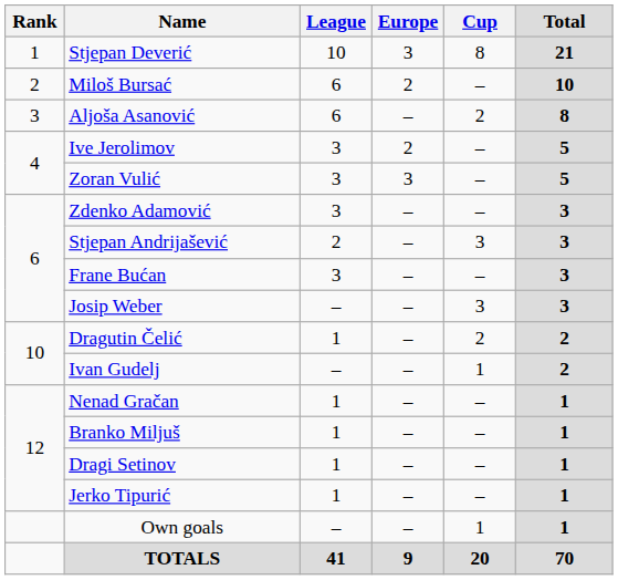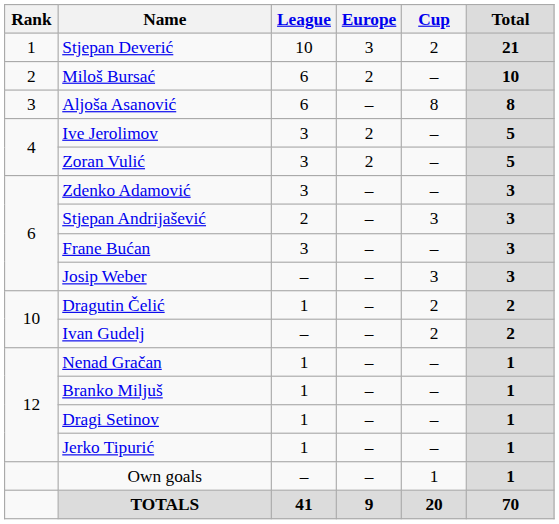 <table class="wikitable" style="font-size: 95%; text-align: center;">
 <tr>
 <th width=40>Rank</th>
 <th width=180>Name</th>
 <th width=50><a href='#'>League</a></th>
 <th width=50><a href='#'>Europe</a></th>
 <th width=50><a href='#'>Cup</a></th>
 <th width=70 style="background: #DCDCDC">Total</th>
 </tr>
 <tr>
 <td rowspan=1>1</td>
 <td style="text-align:left;"> <a href='#'>Stjepan Deverić</a></td>
 <td>10</td>
 <td>3</td>
-<td>8</td>
+<td>2</td>
 <th style="background: #DCDCDC">21</th>
 </tr>
 <tr>
 <td rowspan=1>2</td>
 <td style="text-align:left;"> <a href='#'>Miloš Bursać</a></td>
 <td>6</td>
 <td>2</td>
 <td>–</td>
 <th style="background: #DCDCDC">10</th>
 </tr>
 <tr>
 <td rowspan=1>3</td>
 <td style="text-align:left;"> <a href='#'>Aljoša Asanović</a></td>
 <td>6</td>
 <td>–</td>
-<td>2</td>
+<td>8</td>
 <th style="background: #DCDCDC">8</th>
 </tr>
 <tr>
 <td rowspan=2>4</td>
 <td style="text-align:left;"> <a href='#'>Ive Jerolimov</a></td>
 <td>3</td>
 <td>2</td>
 <td>–</td>
 <th style="background: #DCDCDC">5</th>
 </tr>
 <tr>
 <td style="text-align:left;"> <a href='#'>Zoran Vulić</a></td>
 <td>3</td>
-<td>3</td>
+<td>2</td>
 <td>–</td>
 <th style="background: #DCDCDC">5</th>
 </tr>
 <tr>
 <td rowspan=4>6</td>
 <td style="text-align:left;"> <a href='#'>Zdenko Adamović</a></td>
 <td>3</td>
 <td>–</td>
 <td>–</td>
 <th style="background: #DCDCDC">3</th>
 </tr>
 <tr>
 <td style="text-align:left;"> <a href='#'>Stjepan Andrijašević</a></td>
 <td>2</td>
 <td>–</td>
 <td>3</td>
 <th style="background: #DCDCDC">3</th>
 </tr>
 <tr>
 <td style="text-align:left;"> <a href='#'>Frane Bućan</a></td>
 <td>3</td>
 <td>–</td>
 <td>–</td>
 <th style="background: #DCDCDC">3</th>
 </tr>
 <tr>
 <td style="text-align:left;"> <a href='#'>Josip Weber</a></td>
 <td>–</td>
 <td>–</td>
 <td>3</td>
 <th style="background: #DCDCDC">3</th>
 </tr>
 <tr>
 <td rowspan=2>10</td>
 <td style="text-align:left;"> <a href='#'>Dragutin Čelić</a></td>
 <td>1</td>
 <td>–</td>
 <td>2</td>
 <th style="background: #DCDCDC">2</th>
 </tr>
 <tr>
 <td style="text-align:left;"> <a href='#'>Ivan Gudelj</a></td>
 <td>–</td>
 <td>–</td>
-<td>1</td>
+<td>2</td>
 <th style="background: #DCDCDC">2</th>
 </tr>
 <tr>
 <td rowspan=4>12</td>
 <td style="text-align:left;"> <a href='#'>Nenad Gračan</a></td>
 <td>1</td>
 <td>–</td>
 <td>–</td>
 <th style="background: #DCDCDC">1</th>
 </tr>
 <tr>
 <td style="text-align:left;"> <a href='#'>Branko Miljuš</a></td>
 <td>1</td>
 <td>–</td>
 <td>–</td>
 <th style="background: #DCDCDC">1</th>
 </tr>
 <tr>
 <td style="text-align:left;"> <a href='#'>Dragi Setinov</a></td>
 <td>1</td>
 <td>–</td>
 <td>–</td>
 <th style="background: #DCDCDC">1</th>
 </tr>
 <tr>
 <td style="text-align:left;"> <a href='#'>Jerko Tipurić</a></td>
 <td>1</td>
 <td>–</td>
 <td>–</td>
 <th style="background: #DCDCDC">1</th>
 </tr>
 <tr>
 <td></td>
 <td style="text-align:center;">Own goals</td>
 <td>–</td>
 <td>–</td>
 <td>1</td>
 <th style="background: #DCDCDC">1</th>
 </tr>
 <tr>
 <td></td>
 <th style="background: #DCDCDC">TOTALS</th>
 <th style="background: #DCDCDC">41</th>
 <th style="background: #DCDCDC">9</th>
 <th style="background: #DCDCDC">20</th>
 <th style="background: #DCDCDC">70</th>
 </tr>
 </table>
